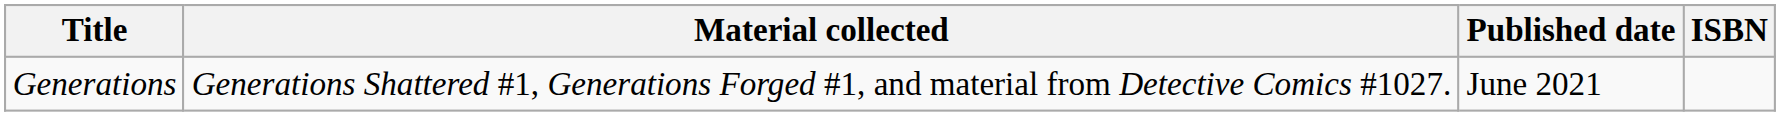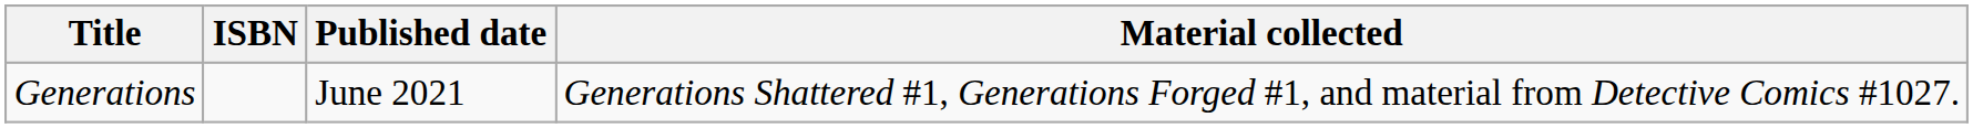 <table class="wikitable">
 <tr>
 <th>Title</th>
+<th>ISBN</th>
+<th>Published date</th>
 <th>Material collected</th>
-<th>Published date</th>
-<th>ISBN</th>
 </tr>
 <tr>
 <td><em>Generations</em></td>
+<td></td>
+<td>June 2021</td>
 <td><em>Generations Shattered</em> #1, <em>Generations Forged</em> #1, and material from <em>Detective Comics</em> #1027.</td>
-<td>June 2021</td>
-<td></td>
 </tr>
 </table>
